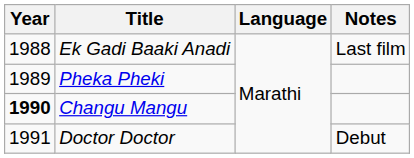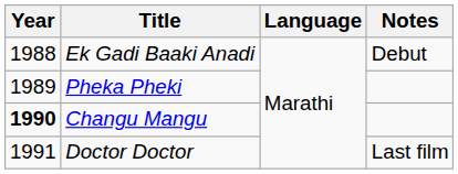 <table class="wikitable">
 <tr>
 <th>Year</th>
 <th>Title</th>
 <th>Language</th>
 <th>Notes</th>
 </tr>
 <tr>
 <td>1988</td>
 <td><em>Ek Gadi Baaki Anadi</em></td>
 <td rowspan="4">Marathi</td>
-<td>Last film</td>
+<td>Debut</td>
 </tr>
 <tr>
 <td>1989</td>
 <td><em><a href='#'>Pheka Pheki</a></em></td>
 <td></td>
 </tr>
 <tr>
 <td><strong>1990</strong></td>
 <td><em><a href='#'>Changu Mangu</a></em></td>
 <td></td>
 </tr>
 <tr>
 <td>1991</td>
 <td><em>Doctor Doctor</em></td>
-<td>Debut</td>
+<td>Last film</td>
 </tr>
 </table>
